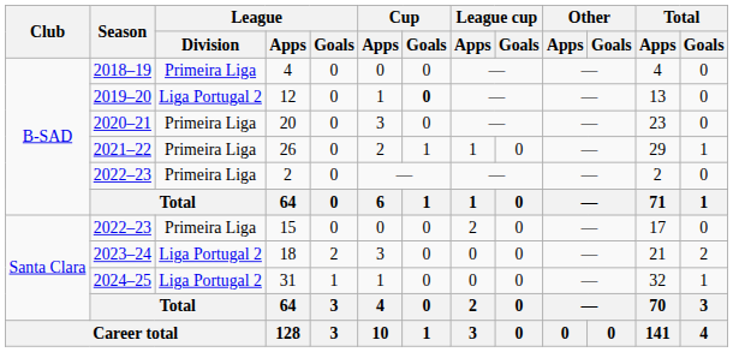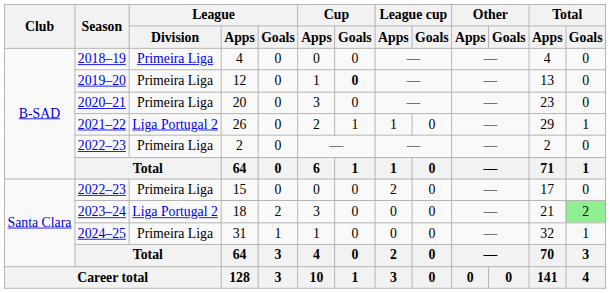 <table class="wikitable" style="text-align: center;">
 <tr>
 <th rowspan="2">Club</th>
 <th rowspan="2">Season</th>
 <th colspan="3">League</th>
 <th colspan="2">Cup</th>
 <th colspan="2">League cup</th>
 <th colspan="2">Other</th>
 <th colspan="2">Total</th>
 </tr>
 <tr>
 <th>Division</th>
 <th>Apps</th>
 <th>Goals</th>
 <th>Apps</th>
 <th>Goals</th>
 <th>Apps</th>
 <th>Goals</th>
 <th>Apps</th>
 <th>Goals</th>
 <th>Apps</th>
 <th>Goals</th>
 </tr>
 <tr>
 <td rowspan="6"><a href='#'>B-SAD</a></td>
 <td><a href='#'>2018–19</a></td>
 <td><a href='#'>Primeira Liga</a></td>
 <td>4</td>
 <td>0</td>
 <td>0</td>
 <td>0</td>
 <td colspan="2">—</td>
 <td colspan="2">—</td>
 <td>4</td>
 <td>0</td>
 </tr>
 <tr>
 <td><a href='#'>2019–20</a></td>
-<td><a href='#'>Liga Portugal 2</a></td>
+<td>Primeira Liga</td>
 <td>12</td>
 <td>0</td>
 <td>1</td>
 <td><strong>0</strong></td>
 <td colspan="2">—</td>
 <td colspan="2">—</td>
 <td>13</td>
 <td>0</td>
 </tr>
 <tr>
 <td><a href='#'>2020–21</a></td>
 <td>Primeira Liga</td>
 <td>20</td>
 <td>0</td>
 <td>3</td>
 <td>0</td>
 <td colspan="2">—</td>
 <td colspan="2">—</td>
 <td>23</td>
 <td>0</td>
 </tr>
 <tr>
 <td><a href='#'>2021–22</a></td>
-<td>Primeira Liga</td>
+<td><a href='#'>Liga Portugal 2</a></td>
 <td>26</td>
 <td>0</td>
 <td>2</td>
 <td>1</td>
 <td>1</td>
 <td>0</td>
 <td colspan="2">—</td>
 <td>29</td>
 <td>1</td>
 </tr>
 <tr>
 <td><a href='#'>2022–23</a></td>
 <td>Primeira Liga</td>
 <td>2</td>
 <td>0</td>
 <td colspan="2">—</td>
 <td colspan="2">—</td>
 <td colspan="2">—</td>
 <td>2</td>
 <td>0</td>
 </tr>
 <tr>
 <th colspan="2">Total</th>
 <th>64</th>
 <th>0</th>
 <th>6</th>
 <th>1</th>
 <th>1</th>
 <th>0</th>
 <th colspan="2">—</th>
 <th>71</th>
 <th>1</th>
 </tr>
 <tr>
 <td rowspan="4"><a href='#'>Santa Clara</a></td>
 <td><a href='#'>2022–23</a></td>
 <td>Primeira Liga</td>
 <td>15</td>
 <td>0</td>
 <td>0</td>
 <td>0</td>
 <td>2</td>
 <td>0</td>
 <td colspan="2">—</td>
 <td>17</td>
 <td>0</td>
 </tr>
 <tr>
 <td><a href='#'>2023–24</a></td>
 <td><a href='#'>Liga Portugal 2</a></td>
 <td>18</td>
 <td>2</td>
 <td>3</td>
 <td>0</td>
 <td>0</td>
 <td>0</td>
 <td colspan="2">—</td>
 <td>21</td>
-<td>2</td>
+<td style="background: lightgreen;">2</td>
 </tr>
 <tr>
 <td><a href='#'>2024–25</a></td>
-<td><a href='#'>Liga Portugal 2</a></td>
+<td>Primeira Liga</td>
 <td>31</td>
 <td>1</td>
 <td>1</td>
 <td>0</td>
 <td>0</td>
 <td>0</td>
 <td colspan="2">—</td>
 <td>32</td>
 <td>1</td>
 </tr>
 <tr>
 <th colspan="2">Total</th>
 <th>64</th>
 <th>3</th>
 <th>4</th>
 <th>0</th>
 <th>2</th>
 <th>0</th>
 <th colspan="2">—</th>
 <th>70</th>
 <th>3</th>
 </tr>
 <tr>
 <th colspan="3">Career total</th>
 <th>128</th>
 <th>3</th>
 <th>10</th>
 <th>1</th>
 <th>3</th>
 <th>0</th>
 <th>0</th>
 <th>0</th>
 <th>141</th>
 <th>4</th>
 </tr>
 </table>
